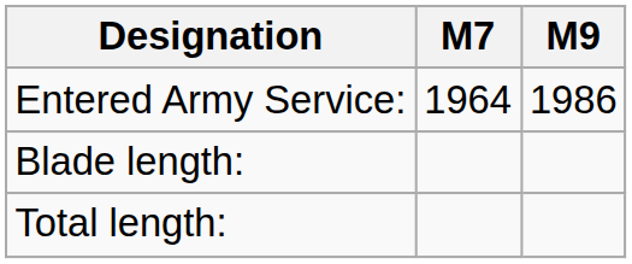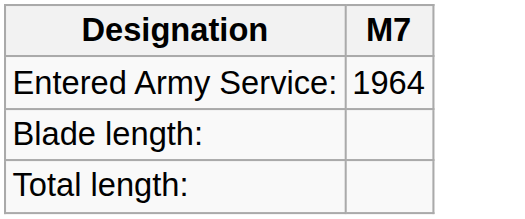 <table class="wikitable">
 <tr>
 <th>Designation</th>
 <th>M7</th>
-<th>M9</th>
 </tr>
 <tr>
 <td>Entered Army Service:</td>
 <td>1964</td>
-<td>1986</td>
 </tr>
 <tr>
 <td>Blade length:</td>
-<td></td>
 <td></td>
 </tr>
 <tr>
 <td>Total length:</td>
 <td></td>
-<td></td>
 </tr>
 </table>
